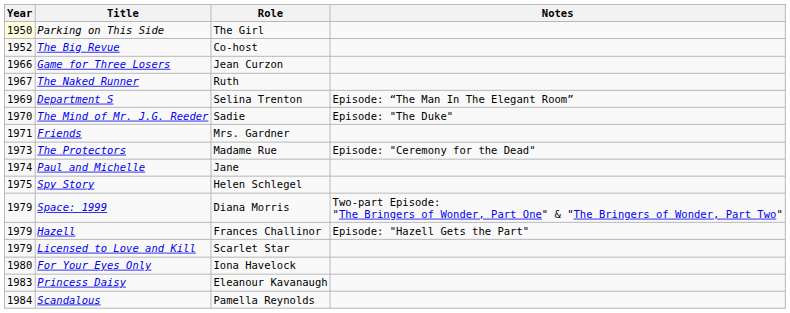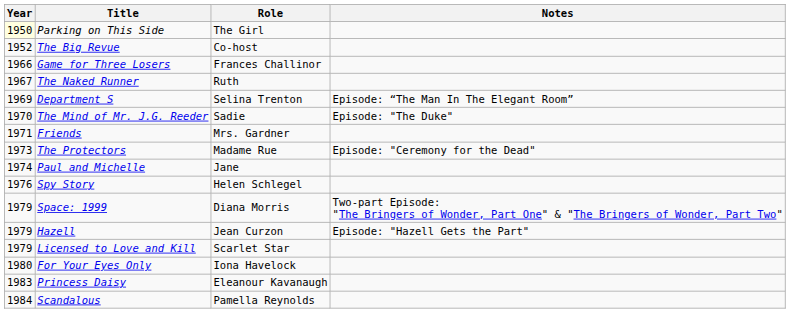 <table class="wikitable sortable">
 <tr>
 <th>Year</th>
 <th>Title</th>
 <th>Role</th>
 <th class="unsortable">Notes</th>
 </tr>
 <tr>
 <td style="background: lightyellow;">1950</td>
 <td><em>Parking on This Side</em></td>
 <td>The Girl</td>
 <td></td>
 </tr>
 <tr>
 <td>1952</td>
 <td data-sort-value="Big Revue, The"><em><a href='#'>The Big Revue</a></em></td>
 <td>Co-host</td>
 <td></td>
 </tr>
 <tr>
 <td>1966</td>
 <td><em><a href='#'>Game for Three Losers</a></em></td>
-<td>Jean Curzon</td>
+<td>Frances Challinor</td>
 <td></td>
 </tr>
 <tr>
 <td>1967</td>
 <td data-sort-value="Naked Runner, The"><em><a href='#'>The Naked Runner</a></em></td>
 <td>Ruth</td>
 <td></td>
 </tr>
 <tr>
 <td>1969</td>
 <td><em><a href='#'>Department S</a></em></td>
 <td>Selina Trenton</td>
 <td>Episode: “The Man In The Elegant Room”</td>
 </tr>
 <tr>
 <td>1970</td>
 <td data-sort-value="Mind of Mr. J.G. Reeder, The"><em><a href='#'>The Mind of Mr. J.G. Reeder</a></em></td>
 <td>Sadie</td>
 <td>Episode: "The Duke"</td>
 </tr>
 <tr>
 <td>1971</td>
 <td><em><a href='#'>Friends</a></em></td>
 <td>Mrs. Gardner</td>
 <td></td>
 </tr>
 <tr>
 <td>1973</td>
 <td data-sort-value="Protectors, The"><em><a href='#'>The Protectors</a></em></td>
 <td>Madame Rue</td>
 <td>Episode: "Ceremony for the Dead"</td>
 </tr>
 <tr>
 <td>1974</td>
 <td><em><a href='#'>Paul and Michelle</a></em></td>
 <td>Jane</td>
 <td></td>
 </tr>
 <tr>
-<td>1975</td>
+<td>1976</td>
 <td><em><a href='#'>Spy Story</a></em></td>
 <td>Helen Schlegel</td>
 <td></td>
 </tr>
 <tr>
 <td>1979</td>
 <td><em><a href='#'>Space: 1999</a></em></td>
 <td>Diana Morris</td>
 <td>Two-part Episode:<br>"<a href='#'>The Bringers of Wonder, Part One</a>" & "<a href='#'>The Bringers of Wonder, Part Two</a>"</td>
 </tr>
 <tr>
 <td>1979</td>
 <td><em><a href='#'>Hazell</a></em></td>
-<td>Frances Challinor</td>
+<td>Jean Curzon</td>
 <td>Episode: "Hazell Gets the Part"</td>
 </tr>
 <tr>
 <td>1979</td>
 <td><em><a href='#'>Licensed to Love and Kill</a></em></td>
 <td>Scarlet Star</td>
 <td></td>
 </tr>
 <tr>
 <td>1980</td>
 <td><em><a href='#'>For Your Eyes Only</a></em></td>
 <td>Iona Havelock</td>
 <td></td>
 </tr>
 <tr>
 <td>1983</td>
 <td><em><a href='#'>Princess Daisy</a></em></td>
 <td>Eleanour Kavanaugh</td>
 <td></td>
 </tr>
 <tr>
 <td>1984</td>
 <td><em><a href='#'>Scandalous</a></em></td>
 <td>Pamella Reynolds</td>
 <td></td>
 </tr>
 </table>
